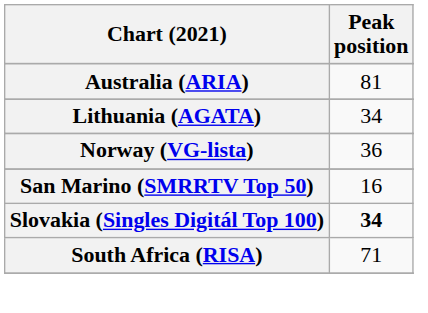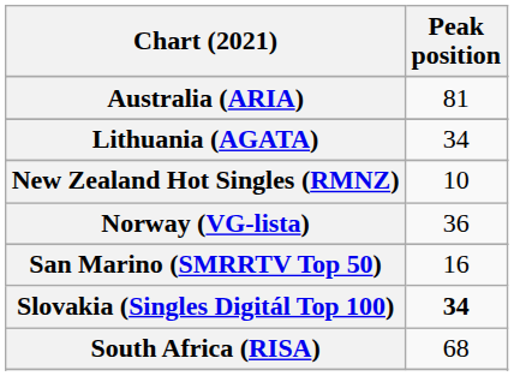 <table class="wikitable sortable plainrowheaders" style="text-align:center">
 <tr>
 <th scope="col">Chart (2021)</th>
 <th scope="col">Peak<br>position</th>
 </tr>
 <tr>
 </tr>
 <tr>
 <th scope="row">Australia (<a href='#'>ARIA</a>)</th>
 <td>81</td>
 </tr>
 <tr>
 </tr>
 <tr>
 </tr>
 <tr>
 </tr>
 <tr>
 </tr>
 <tr>
 </tr>
 <tr>
 </tr>
 <tr>
 </tr>
 <tr>
 </tr>
 <tr>
 </tr>
 <tr>
 </tr>
 <tr>
 </tr>
 <tr>
 </tr>
 <tr>
 </tr>
 <tr>
 <th scope="row">Lithuania (<a href='#'>AGATA</a>)</th>
 <td>34</td>
 </tr>
 <tr>
 </tr>
 <tr>
 </tr>
 <tr>
+<th scope="row">New Zealand Hot Singles (<a href='#'>RMNZ</a>)</th>
+<td>10</td>
+</tr>
+<tr>
 <th scope="row">Norway (<a href='#'>VG-lista</a>)</th>
 <td>36</td>
 </tr>
 <tr>
 </tr>
 <tr>
 </tr>
 <tr>
 <th scope="row">San Marino (<a href='#'>SMRRTV Top 50</a>)</th>
 <td>16</td>
 </tr>
 <tr>
 <th scope="row">Slovakia (<a href='#'>Singles Digitál Top 100</a>)</th>
 <td><strong>34</strong></td>
 </tr>
 <tr>
 <th scope="row">South Africa (<a href='#'>RISA</a>)</th>
-<td>71</td>
+<td>68</td>
 </tr>
 <tr>
 </tr>
 <tr>
 </tr>
 <tr>
 </tr>
 <tr>
 </tr>
 <tr>
 </tr>
 <tr>
 </tr>
 <tr>
 </tr>
 </table>
